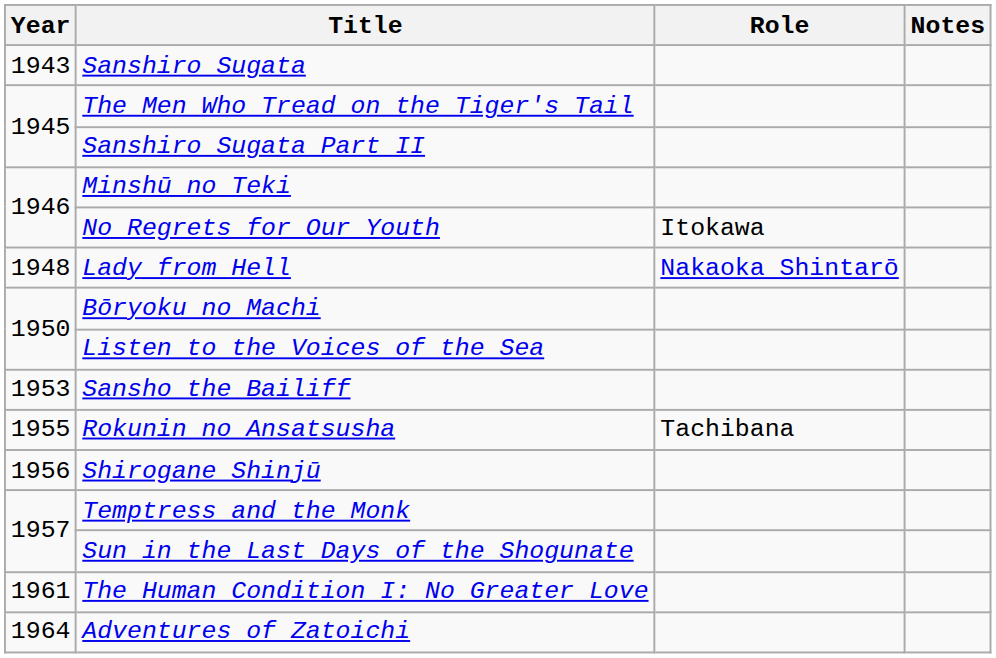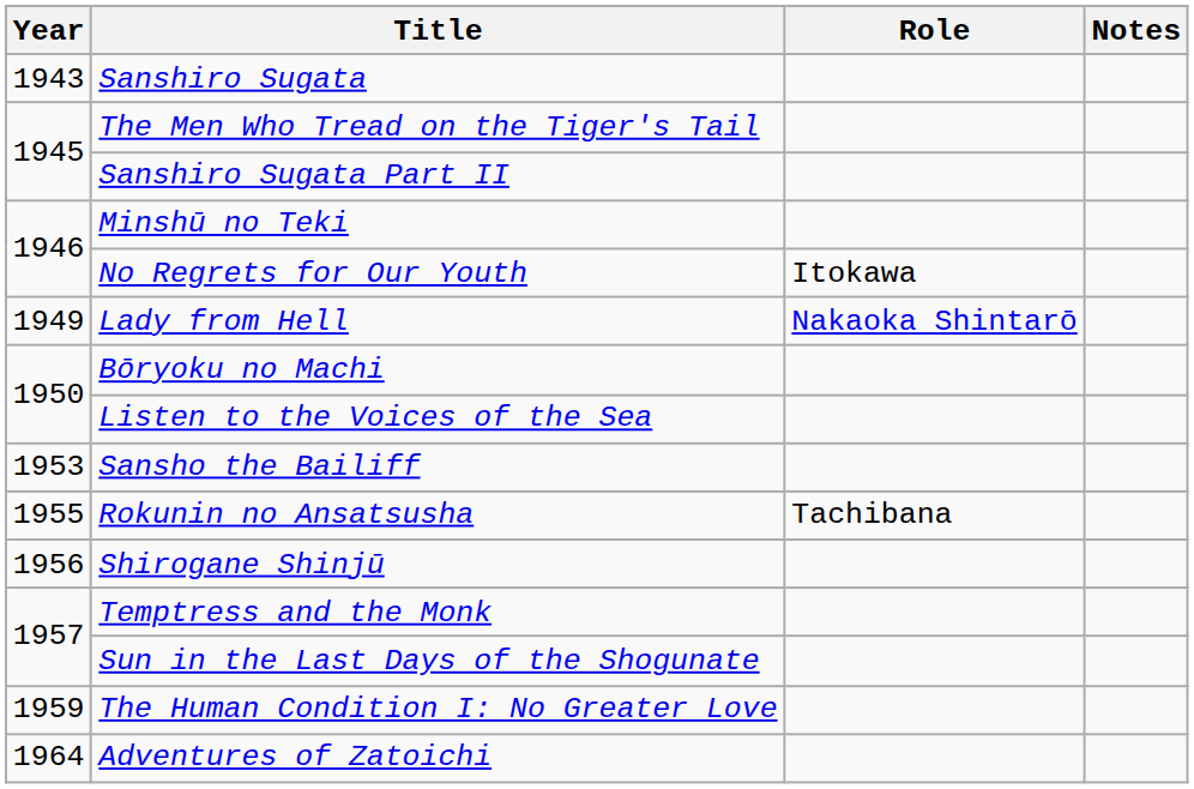 <table class="wikitable sortable">
 <tr>
 <th>Year</th>
 <th>Title</th>
 <th>Role</th>
 <th class="unsortable">Notes</th>
 </tr>
 <tr>
 <td>1943</td>
 <td><em><a href='#'>Sanshiro Sugata</a></em></td>
 <td></td>
 <td></td>
 </tr>
 <tr>
 <td rowspan=2>1945</td>
 <td><em><a href='#'>The Men Who Tread on the Tiger's Tail</a></em></td>
 <td></td>
 <td></td>
 </tr>
 <tr>
 <td><em><a href='#'>Sanshiro Sugata Part II</a></em></td>
 <td></td>
 <td></td>
 </tr>
 <tr>
 <td rowspan=2>1946</td>
 <td><em><a href='#'>Minshū no Teki</a></em></td>
 <td></td>
 <td></td>
 </tr>
 <tr>
 <td><em><a href='#'>No Regrets for Our Youth</a></em></td>
 <td>Itokawa</td>
 <td></td>
 </tr>
 <tr>
-<td>1948</td>
+<td>1949</td>
 <td><em><a href='#'>Lady from Hell</a></em></td>
 <td><a href='#'>Nakaoka Shintarō</a></td>
 <td></td>
 </tr>
 <tr>
 <td rowspan=2>1950</td>
 <td><em><a href='#'>Bōryoku no Machi</a></em></td>
 <td></td>
 <td></td>
 </tr>
 <tr>
 <td><em><a href='#'>Listen to the Voices of the Sea</a></em></td>
 <td></td>
 <td></td>
 </tr>
 <tr>
 <td>1953</td>
 <td><em><a href='#'>Sansho the Bailiff</a></em></td>
 <td></td>
 <td></td>
 </tr>
 <tr>
 <td>1955</td>
 <td><em><a href='#'>Rokunin no Ansatsusha</a></em></td>
 <td>Tachibana</td>
 <td></td>
 </tr>
 <tr>
 <td>1956</td>
 <td><em><a href='#'>Shirogane Shinjū</a></em></td>
 <td></td>
 <td></td>
 </tr>
 <tr>
 <td rowspan=2>1957</td>
 <td><em><a href='#'>Temptress and the Monk</a></em></td>
 <td></td>
 <td></td>
 </tr>
 <tr>
 <td><em><a href='#'>Sun in the Last Days of the Shogunate</a></em></td>
 <td></td>
 <td></td>
 </tr>
 <tr>
-<td>1961</td>
+<td>1959</td>
 <td><em><a href='#'>The Human Condition I: No Greater Love</a></em></td>
 <td></td>
 <td></td>
 </tr>
 <tr>
 <td>1964</td>
 <td><em><a href='#'>Adventures of Zatoichi</a></em></td>
 <td></td>
 <td></td>
 </tr>
 </table>
